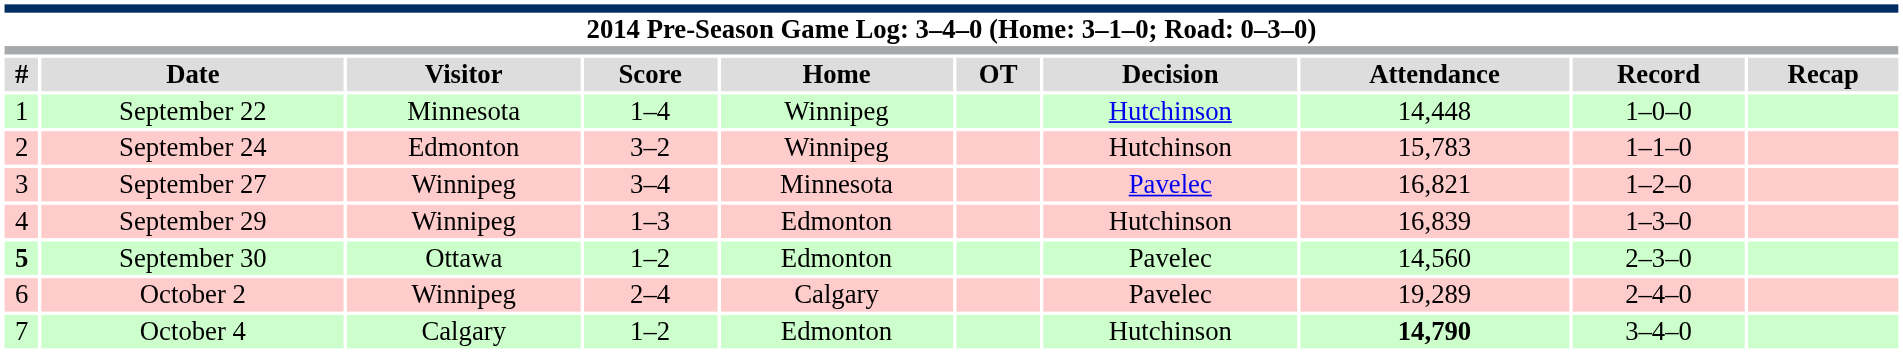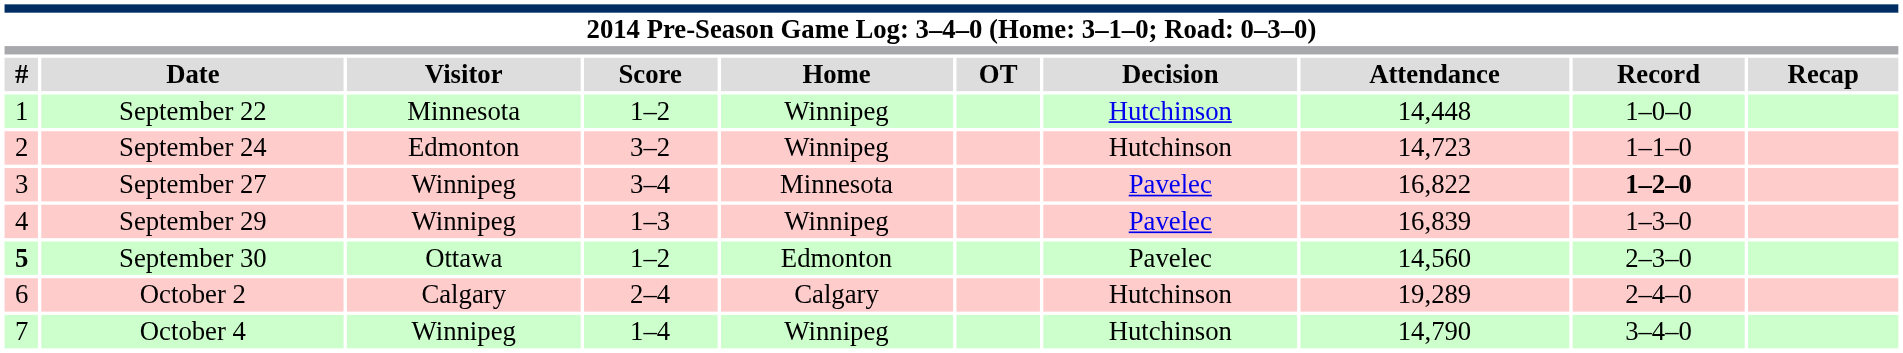 <table class="toccolours collapsible collapsed" style="width:90%; clear:both; margin:1.5em auto; text-align:center;">
 <tr>
 <th colspan=10 style="background:#fff; border-top:#002E62 5px solid; border-bottom:#A8A9AD 5px solid;">2014 Pre-Season Game Log: 3–4–0 (Home: 3–1–0; Road: 0–3–0)</th>
 </tr>
 <tr style="text-align:center; background:#ddd;">
 <th>#</th>
 <th>Date</th>
 <th>Visitor</th>
 <th>Score</th>
 <th>Home</th>
 <th>OT</th>
 <th>Decision</th>
 <th>Attendance</th>
 <th>Record</th>
 <th>Recap</th>
 </tr>
 <tr style="text-align:center; background:#cfc;">
 <td>1</td>
 <td>September 22</td>
 <td>Minnesota</td>
-<td>1–4</td>
+<td>1–2</td>
 <td>Winnipeg</td>
 <td></td>
 <td><a href='#'>Hutchinson</a></td>
 <td>14,448</td>
 <td>1–0–0</td>
 <td></td>
 </tr>
 <tr style="text-align:center; background:#fcc;">
 <td>2</td>
 <td>September 24</td>
 <td>Edmonton</td>
 <td>3–2</td>
 <td>Winnipeg</td>
 <td></td>
 <td>Hutchinson</td>
-<td>15,783</td>
+<td>14,723</td>
 <td>1–1–0</td>
 <td></td>
 </tr>
 <tr style="text-align:center; background:#fcc;">
 <td>3</td>
 <td>September 27</td>
 <td>Winnipeg</td>
 <td>3–4</td>
 <td>Minnesota</td>
 <td></td>
 <td><a href='#'>Pavelec</a></td>
-<td>16,821</td>
-<td>1–2–0</td>
+<td>16,822</td>
+<td><strong>1–2–0</strong></td>
 <td></td>
 </tr>
 <tr style="text-align:center; background:#fcc;">
 <td>4</td>
 <td>September 29</td>
 <td>Winnipeg</td>
 <td>1–3</td>
-<td>Edmonton</td>
+<td>Winnipeg</td>
 <td></td>
-<td>Hutchinson</td>
+<td><a href='#'>Pavelec</a></td>
 <td>16,839</td>
 <td>1–3–0</td>
 <td></td>
 </tr>
 <tr style="text-align:center; background:#cfc;">
 <td><strong>5</strong></td>
 <td>September 30</td>
 <td>Ottawa</td>
 <td>1–2</td>
 <td>Edmonton</td>
 <td></td>
 <td>Pavelec</td>
 <td>14,560</td>
 <td>2–3–0</td>
 <td></td>
 </tr>
 <tr style="text-align:center; background:#fcc;">
 <td>6</td>
 <td>October 2</td>
-<td>Winnipeg</td>
+<td>Calgary</td>
 <td>2–4</td>
 <td>Calgary</td>
 <td></td>
-<td>Pavelec</td>
+<td>Hutchinson</td>
 <td>19,289</td>
 <td>2–4–0</td>
 <td></td>
 </tr>
 <tr style="text-align:center; background:#cfc;">
 <td>7</td>
 <td>October 4</td>
-<td>Calgary</td>
-<td>1–2</td>
-<td>Edmonton</td>
+<td>Winnipeg</td>
+<td>1–4</td>
+<td>Winnipeg</td>
 <td></td>
 <td>Hutchinson</td>
-<td><strong>14,790</strong></td>
+<td>14,790</td>
 <td>3–4–0</td>
 <td></td>
 </tr>
 </table>
